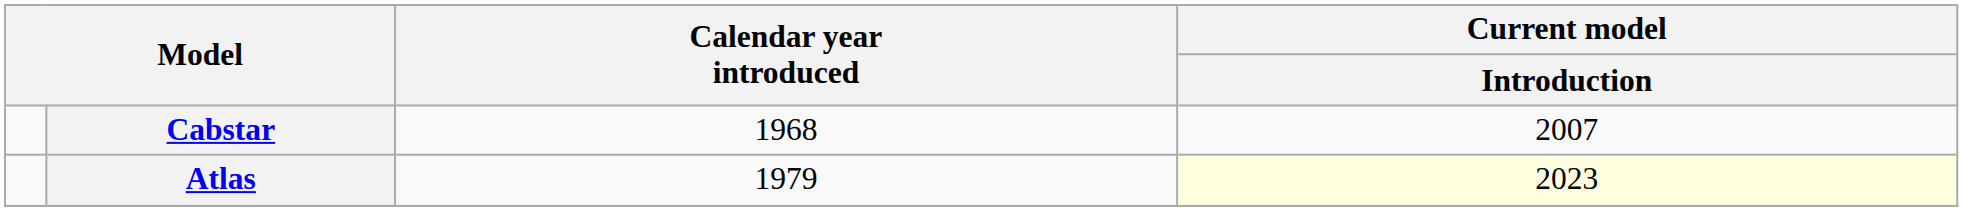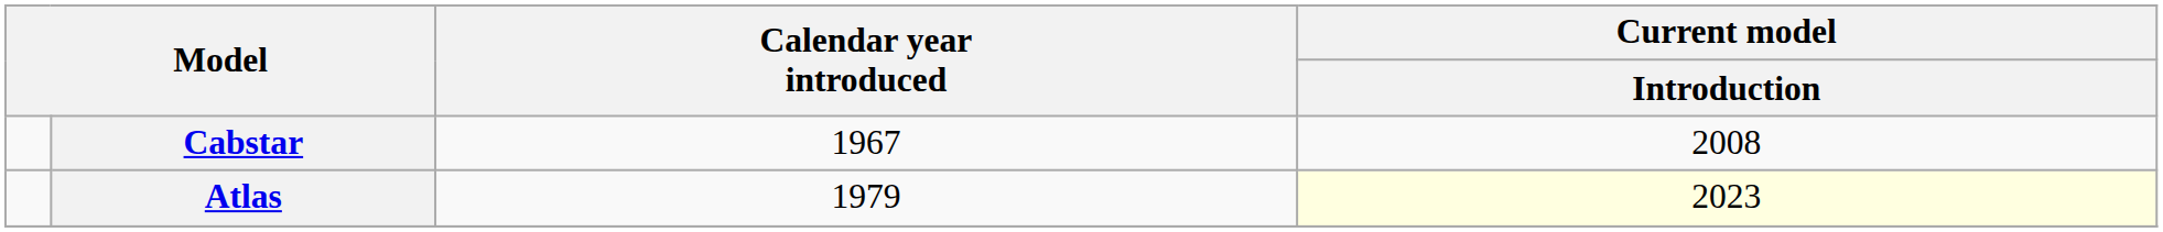 <table class="wikitable" style="text-align: center; width: 50%">
 <tr>
 <th colspan="2" rowspan="2">Model</th>
 <th rowspan="2" width="40%">Calendar year<br>introduced</th>
 <th>Current model</th>
 </tr>
 <tr>
 <th width="40%">Introduction</th>
 </tr>
 <tr>
 <td></td>
 <th><strong><a href='#'>Cabstar</a></strong></th>
-<td>1968</td>
-<td>2007</td>
+<td>1967</td>
+<td>2008</td>
 </tr>
 <tr>
 <td></td>
 <th><strong><a href='#'>Atlas</a></strong></th>
 <td>1979</td>
 <td style="background: lightyellow;">2023</td>
 </tr>
 <tr>
 </tr>
 <tr>
 </tr>
 <tr>
 </tr>
 </table>
